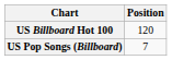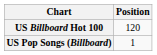 <table class="wikitable plainrowheaders" style="text-align:center">
 <tr>
 <th scope="col">Chart</th>
 <th scope="col">Position</th>
 </tr>
 <tr>
 <th scope="row">US <em>Billboard</em> Hot 100</th>
 <td>120</td>
 </tr>
 <tr>
 <th scope="row">US Pop Songs (<em>Billboard</em>)</th>
-<td>7</td>
+<td>1</td>
 </tr>
 </table>
